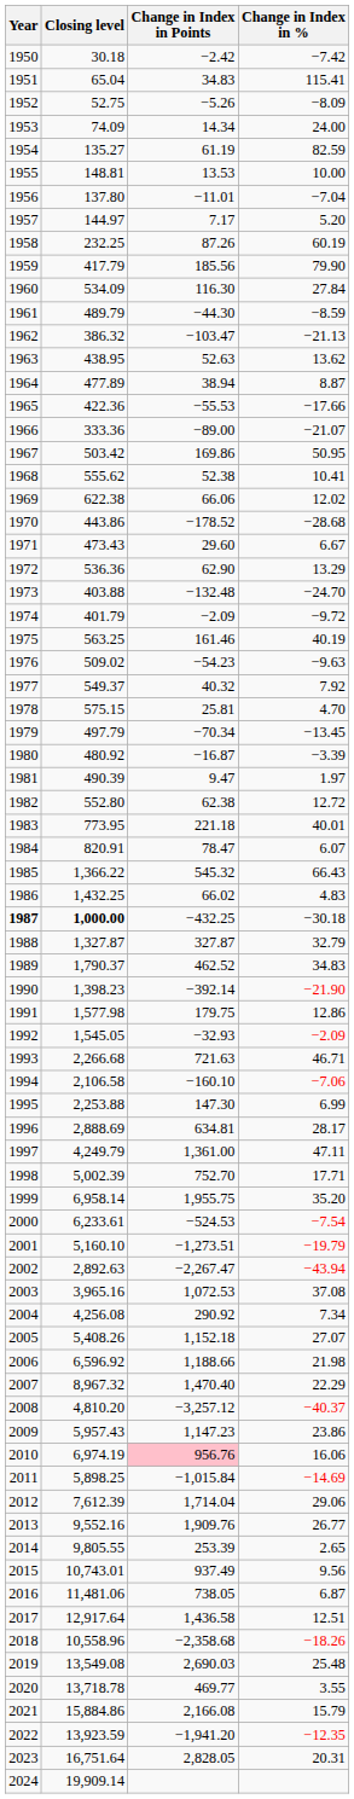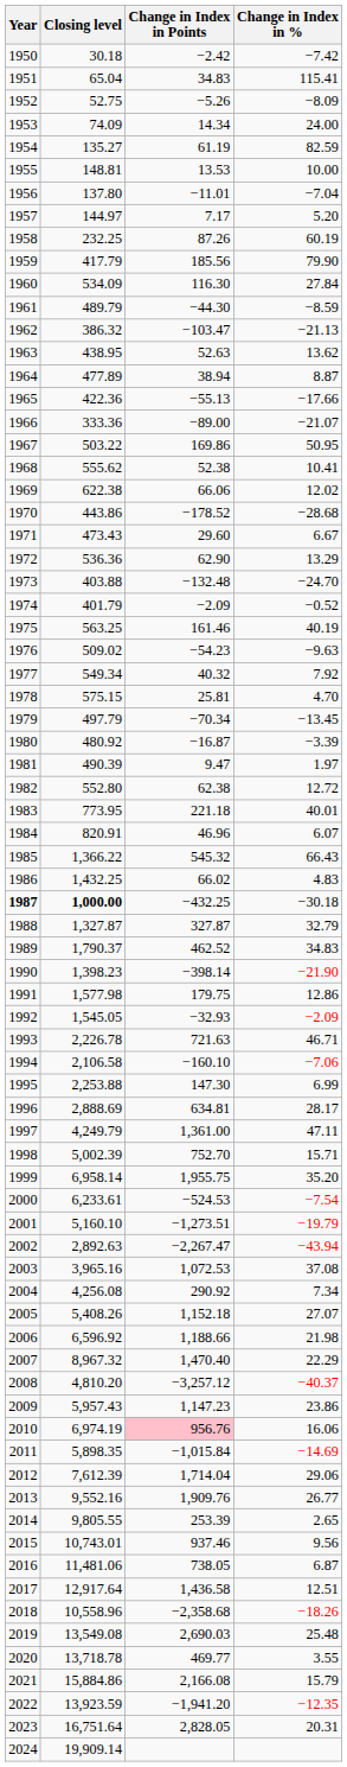 <table class="wikitable sortable mw-collapsible mw-collapsed" style="text-align:right;">
 <tr>
 <th>Year</th>
 <th>Closing level</th>
 <th>Change in Index<br>in Points</th>
 <th>Change in Index<br>in %</th>
 </tr>
 <tr>
 <td>1950</td>
 <td>30.18</td>
 <td>−2.42</td>
 <td>−7.42</td>
 </tr>
 <tr>
 <td>1951</td>
 <td>65.04</td>
 <td>34.83</td>
 <td>115.41</td>
 </tr>
 <tr>
 <td>1952</td>
 <td>52.75</td>
 <td>−5.26</td>
 <td>−8.09</td>
 </tr>
 <tr>
 <td>1953</td>
 <td>74.09</td>
 <td>14.34</td>
 <td>24.00</td>
 </tr>
 <tr>
 <td>1954</td>
 <td>135.27</td>
 <td>61.19</td>
 <td>82.59</td>
 </tr>
 <tr>
 <td>1955</td>
 <td>148.81</td>
 <td>13.53</td>
 <td>10.00</td>
 </tr>
 <tr>
 <td>1956</td>
 <td>137.80</td>
 <td>−11.01</td>
 <td>−7.04</td>
 </tr>
 <tr>
 <td>1957</td>
 <td>144.97</td>
 <td>7.17</td>
 <td>5.20</td>
 </tr>
 <tr>
 <td>1958</td>
 <td>232.25</td>
 <td>87.26</td>
 <td>60.19</td>
 </tr>
 <tr>
 <td>1959</td>
 <td>417.79</td>
 <td>185.56</td>
 <td>79.90</td>
 </tr>
 <tr>
 <td>1960</td>
 <td>534.09</td>
 <td>116.30</td>
 <td>27.84</td>
 </tr>
 <tr>
 <td>1961</td>
 <td>489.79</td>
 <td>−44.30</td>
 <td>−8.59</td>
 </tr>
 <tr>
 <td>1962</td>
 <td>386.32</td>
 <td>−103.47</td>
 <td>−21.13</td>
 </tr>
 <tr>
 <td>1963</td>
 <td>438.95</td>
 <td>52.63</td>
 <td>13.62</td>
 </tr>
 <tr>
 <td>1964</td>
 <td>477.89</td>
 <td>38.94</td>
 <td>8.87</td>
 </tr>
 <tr>
 <td>1965</td>
 <td>422.36</td>
-<td>−55.53</td>
+<td>−55.13</td>
 <td>−17.66</td>
 </tr>
 <tr>
 <td>1966</td>
 <td>333.36</td>
 <td>−89.00</td>
 <td>−21.07</td>
 </tr>
 <tr>
 <td>1967</td>
-<td>503.42</td>
+<td>503.22</td>
 <td>169.86</td>
 <td>50.95</td>
 </tr>
 <tr>
 <td>1968</td>
 <td>555.62</td>
 <td>52.38</td>
 <td>10.41</td>
 </tr>
 <tr>
 <td>1969</td>
 <td>622.38</td>
 <td>66.06</td>
 <td>12.02</td>
 </tr>
 <tr>
 <td>1970</td>
 <td>443.86</td>
 <td>−178.52</td>
 <td>−28.68</td>
 </tr>
 <tr>
 <td>1971</td>
 <td>473.43</td>
 <td>29.60</td>
 <td>6.67</td>
 </tr>
 <tr>
 <td>1972</td>
 <td>536.36</td>
 <td>62.90</td>
 <td>13.29</td>
 </tr>
 <tr>
 <td>1973</td>
 <td>403.88</td>
 <td>−132.48</td>
 <td>−24.70</td>
 </tr>
 <tr>
 <td>1974</td>
 <td>401.79</td>
 <td>−2.09</td>
-<td>−9.72</td>
+<td>−0.52</td>
 </tr>
 <tr>
 <td>1975</td>
 <td>563.25</td>
 <td>161.46</td>
 <td>40.19</td>
 </tr>
 <tr>
 <td>1976</td>
 <td>509.02</td>
 <td>−54.23</td>
 <td>−9.63</td>
 </tr>
 <tr>
 <td>1977</td>
-<td>549.37</td>
+<td>549.34</td>
 <td>40.32</td>
 <td>7.92</td>
 </tr>
 <tr>
 <td>1978</td>
 <td>575.15</td>
 <td>25.81</td>
 <td>4.70</td>
 </tr>
 <tr>
 <td>1979</td>
 <td>497.79</td>
 <td>−70.34</td>
 <td>−13.45</td>
 </tr>
 <tr>
 <td>1980</td>
 <td>480.92</td>
 <td>−16.87</td>
 <td>−3.39</td>
 </tr>
 <tr>
 <td>1981</td>
 <td>490.39</td>
 <td>9.47</td>
 <td>1.97</td>
 </tr>
 <tr>
 <td>1982</td>
 <td>552.80</td>
 <td>62.38</td>
 <td>12.72</td>
 </tr>
 <tr>
 <td>1983</td>
 <td>773.95</td>
 <td>221.18</td>
 <td>40.01</td>
 </tr>
 <tr>
 <td>1984</td>
 <td>820.91</td>
-<td>78.47</td>
+<td>46.96</td>
 <td>6.07</td>
 </tr>
 <tr>
 <td>1985</td>
 <td>1,366.22</td>
 <td>545.32</td>
 <td>66.43</td>
 </tr>
 <tr>
 <td>1986</td>
 <td>1,432.25</td>
 <td>66.02</td>
 <td>4.83</td>
 </tr>
 <tr>
 <td><strong>1987</strong></td>
 <td><strong>1,000.00</strong></td>
 <td>−432.25</td>
 <td>−30.18</td>
 </tr>
 <tr>
 <td>1988</td>
 <td>1,327.87</td>
 <td>327.87</td>
 <td>32.79</td>
 </tr>
 <tr>
 <td>1989</td>
 <td>1,790.37</td>
 <td>462.52</td>
 <td>34.83</td>
 </tr>
 <tr>
 <td>1990</td>
 <td>1,398.23</td>
-<td>−392.14</td>
+<td>−398.14</td>
 <td style="color:red">−21.90</td>
 </tr>
 <tr>
 <td>1991</td>
 <td>1,577.98</td>
 <td>179.75</td>
 <td>12.86</td>
 </tr>
 <tr>
 <td>1992</td>
 <td>1,545.05</td>
 <td>−32.93</td>
 <td style="color:red">−2.09</td>
 </tr>
 <tr>
 <td>1993</td>
-<td>2,266.68</td>
+<td>2,226.78</td>
 <td>721.63</td>
 <td>46.71</td>
 </tr>
 <tr>
 <td>1994</td>
 <td>2,106.58</td>
 <td>−160.10</td>
 <td style="color:red">−7.06</td>
 </tr>
 <tr>
 <td>1995</td>
 <td>2,253.88</td>
 <td>147.30</td>
 <td>6.99</td>
 </tr>
 <tr>
 <td>1996</td>
 <td>2,888.69</td>
 <td>634.81</td>
 <td>28.17</td>
 </tr>
 <tr>
 <td>1997</td>
 <td>4,249.79</td>
 <td>1,361.00</td>
 <td>47.11</td>
 </tr>
 <tr>
 <td>1998</td>
 <td>5,002.39</td>
 <td>752.70</td>
-<td>17.71</td>
+<td>15.71</td>
 </tr>
 <tr>
 <td>1999</td>
 <td>6,958.14</td>
 <td>1,955.75</td>
 <td>35.20</td>
 </tr>
 <tr>
 <td>2000</td>
 <td>6,233.61</td>
 <td>−524.53</td>
 <td style="color:red">−7.54</td>
 </tr>
 <tr>
 <td>2001</td>
 <td>5,160.10</td>
 <td>−1,273.51</td>
 <td style="color:red">−19.79</td>
 </tr>
 <tr>
 <td>2002</td>
 <td>2,892.63</td>
 <td>−2,267.47</td>
 <td style="color:red">−43.94</td>
 </tr>
 <tr>
 <td>2003</td>
 <td>3,965.16</td>
 <td>1,072.53</td>
 <td>37.08</td>
 </tr>
 <tr>
 <td>2004</td>
 <td>4,256.08</td>
 <td>290.92</td>
 <td>7.34</td>
 </tr>
 <tr>
 <td>2005</td>
 <td>5,408.26</td>
 <td>1,152.18</td>
 <td>27.07</td>
 </tr>
 <tr>
 <td>2006</td>
 <td>6,596.92</td>
 <td>1,188.66</td>
 <td>21.98</td>
 </tr>
 <tr>
 <td>2007</td>
 <td>8,967.32</td>
 <td>1,470.40</td>
 <td>22.29</td>
 </tr>
 <tr>
 <td>2008</td>
 <td>4,810.20</td>
 <td>−3,257.12</td>
 <td style="color:red">−40.37</td>
 </tr>
 <tr>
 <td>2009</td>
 <td>5,957.43</td>
 <td>1,147.23</td>
 <td>23.86</td>
 </tr>
 <tr>
 <td>2010</td>
 <td>6,974.19</td>
 <td style="background: pink;">956.76</td>
 <td>16.06</td>
 </tr>
 <tr>
 <td>2011</td>
-<td>5,898.25</td>
+<td>5,898.35</td>
 <td>−1,015.84</td>
 <td style="color:red">−14.69</td>
 </tr>
 <tr>
 <td>2012</td>
 <td>7,612.39</td>
 <td>1,714.04</td>
 <td>29.06</td>
 </tr>
 <tr>
 <td>2013</td>
 <td>9,552.16</td>
 <td>1,909.76</td>
 <td>26.77</td>
 </tr>
 <tr>
 <td>2014</td>
 <td>9,805.55</td>
 <td>253.39</td>
 <td>2.65</td>
 </tr>
 <tr>
 <td>2015</td>
 <td>10,743.01</td>
-<td>937.49</td>
+<td>937.46</td>
 <td>9.56</td>
 </tr>
 <tr>
 <td>2016</td>
 <td>11,481.06</td>
 <td>738.05</td>
 <td>6.87</td>
 </tr>
 <tr>
 <td>2017</td>
 <td>12,917.64</td>
 <td>1,436.58</td>
 <td>12.51</td>
 </tr>
 <tr>
 <td>2018</td>
 <td>10,558.96</td>
 <td>−2,358.68</td>
 <td style="color:red">−18.26</td>
 </tr>
 <tr>
 <td>2019</td>
 <td>13,549.08</td>
 <td>2,690.03</td>
 <td>25.48</td>
 </tr>
 <tr>
 <td>2020</td>
 <td>13,718.78</td>
 <td>469.77</td>
 <td>3.55</td>
 </tr>
 <tr>
 <td>2021</td>
 <td>15,884.86</td>
 <td>2,166.08</td>
 <td>15.79</td>
 </tr>
 <tr>
 <td>2022</td>
 <td>13,923.59</td>
 <td>−1,941.20</td>
 <td style="color:red">−12.35</td>
 </tr>
 <tr>
 <td>2023</td>
 <td>16,751.64</td>
 <td>2,828.05</td>
 <td>20.31</td>
 </tr>
 <tr>
 <td>2024</td>
 <td>19,909.14</td>
 <td></td>
 <td></td>
 </tr>
 </table>
